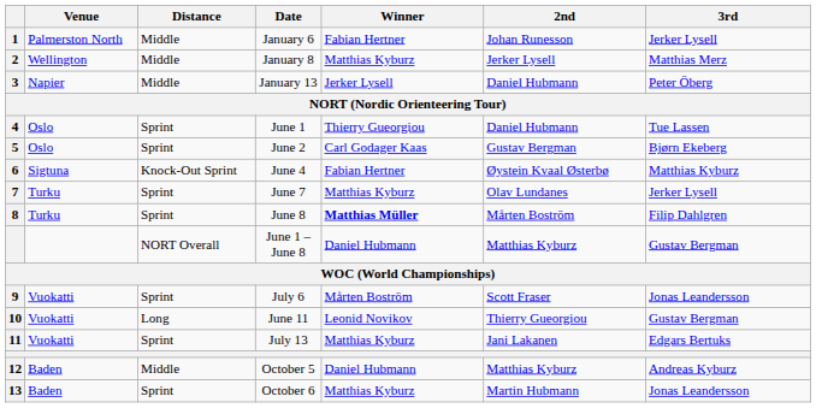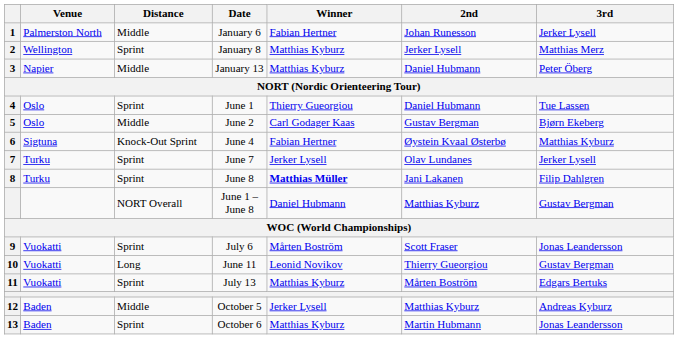 <table class="wikitable" style="font-size: 90%">
 <tr>
 <th></th>
 <th width="130">Venue</th>
 <th width="140">Distance</th>
 <th width="70">Date</th>
 <th width="200">Winner</th>
 <th width="200">2nd</th>
 <th width="200">3rd</th>
 </tr>
 <tr>
 <th>1</th>
 <td> <a href='#'>Palmerston North</a></td>
 <td>Middle</td>
 <td align=center>January 6</td>
 <td> <a href='#'>Fabian Hertner</a></td>
 <td> <a href='#'>Johan Runesson</a></td>
 <td> <a href='#'>Jerker Lysell</a></td>
 </tr>
 <tr>
 <th>2</th>
 <td> <a href='#'>Wellington</a></td>
-<td>Middle</td>
+<td>Sprint</td>
 <td align=center>January 8</td>
 <td> <a href='#'>Matthias Kyburz</a></td>
 <td> <a href='#'>Jerker Lysell</a></td>
 <td> <a href='#'>Matthias Merz</a></td>
 </tr>
 <tr>
 <th>3</th>
 <td> <a href='#'>Napier</a></td>
 <td>Middle</td>
 <td align=center>January 13</td>
-<td> <a href='#'>Jerker Lysell</a></td>
+<td> <a href='#'>Matthias Kyburz</a></td>
 <td> <a href='#'>Daniel Hubmann</a></td>
 <td> <a href='#'>Peter Öberg</a></td>
 </tr>
 <tr>
 <th colspan="7">NORT (Nordic Orienteering Tour)</th>
 </tr>
 <tr>
 <th>4</th>
 <td> <a href='#'>Oslo</a></td>
 <td>Sprint</td>
 <td align=center>June 1</td>
 <td> <a href='#'>Thierry Gueorgiou</a></td>
 <td> <a href='#'>Daniel Hubmann</a></td>
 <td> <a href='#'>Tue Lassen</a></td>
 </tr>
 <tr>
 <th>5</th>
 <td> <a href='#'>Oslo</a></td>
-<td>Sprint</td>
+<td>Middle</td>
 <td align=center>June 2</td>
 <td> <a href='#'>Carl Godager Kaas</a></td>
 <td> <a href='#'>Gustav Bergman</a></td>
 <td> <a href='#'>Bjørn Ekeberg</a></td>
 </tr>
 <tr>
 <th>6</th>
 <td> <a href='#'>Sigtuna</a></td>
 <td>Knock-Out Sprint</td>
 <td align=center>June 4</td>
 <td> <a href='#'>Fabian Hertner</a></td>
 <td> <a href='#'>Øystein Kvaal Østerbø</a></td>
 <td> <a href='#'>Matthias Kyburz</a></td>
 </tr>
 <tr>
 <th>7</th>
 <td> <a href='#'>Turku</a></td>
 <td>Sprint</td>
 <td align=center>June 7</td>
-<td> <a href='#'>Matthias Kyburz</a></td>
+<td> <a href='#'>Jerker Lysell</a></td>
 <td> <a href='#'>Olav Lundanes</a></td>
 <td> <a href='#'>Jerker Lysell</a></td>
 </tr>
 <tr>
 <th>8</th>
 <td> <a href='#'>Turku</a></td>
 <td>Sprint</td>
 <td align=center>June 8</td>
 <td><strong> <a href='#'>Matthias Müller</a></strong></td>
-<td> <a href='#'>Mårten Boström</a></td>
+<td> <a href='#'>Jani Lakanen</a></td>
 <td> <a href='#'>Filip Dahlgren</a></td>
 </tr>
 <tr>
 <th></th>
 <td>  </td>
 <td>NORT Overall</td>
 <td align=center>June 1 – June 8</td>
 <td> <a href='#'>Daniel Hubmann</a></td>
 <td> <a href='#'>Matthias Kyburz</a></td>
 <td> <a href='#'>Gustav Bergman</a></td>
 </tr>
 <tr>
 <th colspan="7">WOC (World Championships)</th>
 </tr>
 <tr>
 <th>9</th>
 <td> <a href='#'>Vuokatti</a></td>
 <td>Sprint</td>
 <td align=center>July 6</td>
 <td> <a href='#'>Mårten Boström</a></td>
 <td> <a href='#'>Scott Fraser</a></td>
 <td> <a href='#'>Jonas Leandersson</a></td>
 </tr>
 <tr>
 <th>10</th>
 <td> <a href='#'>Vuokatti</a></td>
 <td>Long</td>
 <td align=center>June 11</td>
 <td> <a href='#'>Leonid Novikov</a></td>
 <td> <a href='#'>Thierry Gueorgiou</a></td>
 <td> <a href='#'>Gustav Bergman</a></td>
 </tr>
 <tr>
 <th>11</th>
 <td> <a href='#'>Vuokatti</a></td>
 <td>Sprint</td>
 <td align=center>July 13</td>
 <td> <a href='#'>Matthias Kyburz</a></td>
-<td> <a href='#'>Jani Lakanen</a></td>
+<td> <a href='#'>Mårten Boström</a></td>
 <td> <a href='#'>Edgars Bertuks</a></td>
 </tr>
 <tr>
 <th colspan="7"></th>
 </tr>
 <tr>
 <th>12</th>
 <td> <a href='#'>Baden</a></td>
 <td>Middle</td>
 <td align=center>October 5</td>
-<td> <a href='#'>Daniel Hubmann</a></td>
+<td> <a href='#'>Jerker Lysell</a></td>
 <td> <a href='#'>Matthias Kyburz</a></td>
 <td> <a href='#'>Andreas Kyburz</a></td>
 </tr>
 <tr>
 <th>13</th>
 <td> <a href='#'>Baden</a></td>
 <td>Sprint</td>
 <td align=center>October 6</td>
 <td> <a href='#'>Matthias Kyburz</a></td>
 <td> <a href='#'>Martin Hubmann</a></td>
 <td> <a href='#'>Jonas Leandersson</a></td>
 </tr>
 </table>
